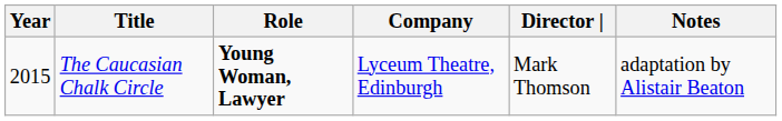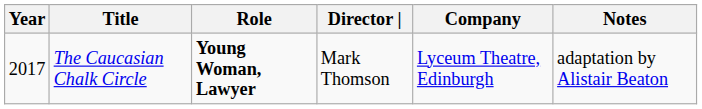 <table class="wikitable plain sortable">
 <tr>
 <th scope="col">Year</th>
 <th scope="col">Title</th>
 <th scope="col">Role</th>
+<th scope="col">Director |</th>
 <th scope="col">Company</th>
-<th scope="col">Director |</th>
 <th scope="col" class="unsortable">Notes</th>
 </tr>
 <tr>
-<td>2015</td>
+<td>2017</td>
 <td><em><a href='#'>The Caucasian Chalk Circle</a></em></td>
 <td><strong>Young Woman, Lawyer</strong></td>
+<td>Mark Thomson</td>
 <td><a href='#'>Lyceum Theatre, Edinburgh</a></td>
-<td>Mark Thomson</td>
 <td>adaptation by <a href='#'>Alistair Beaton</a></td>
 </tr>
 </table>
